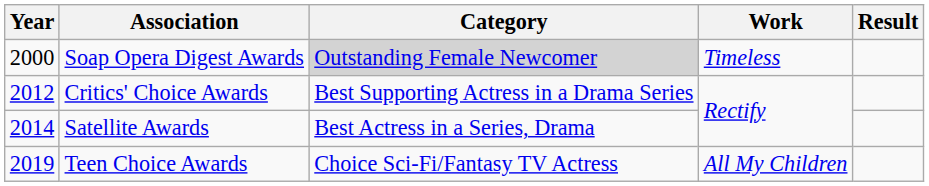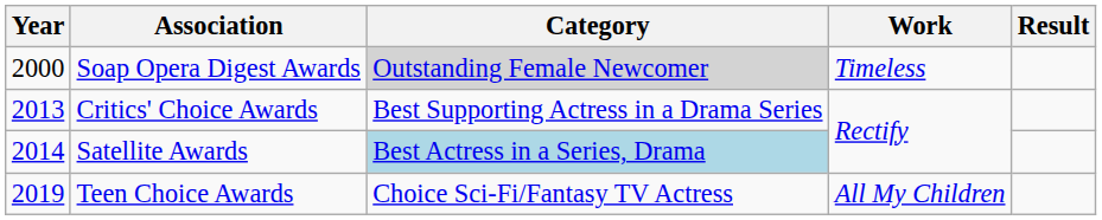 <table class="wikitable sortable">
 <tr>
 <th>Year</th>
 <th>Association</th>
 <th>Category</th>
 <th>Work</th>
 <th>Result</th>
 </tr>
 <tr>
 <td align="center">2000</td>
 <td><a href='#'>Soap Opera Digest Awards</a></td>
 <td style="background: lightgrey;"><a href='#'>Outstanding Female Newcomer</a></td>
 <td><em><a href='#'>Timeless</a></em></td>
 <td></td>
 </tr>
 <tr>
-<td align="center"><a href='#'>2012</a></td>
+<td align="center"><a href='#'>2013</a></td>
 <td><a href='#'>Critics' Choice Awards</a></td>
 <td><a href='#'>Best Supporting Actress in a Drama Series</a></td>
 <td rowspan="2"><em><a href='#'>Rectify</a></em></td>
 <td></td>
 </tr>
 <tr>
 <td align="center"><a href='#'>2014</a></td>
 <td><a href='#'>Satellite Awards</a></td>
-<td><a href='#'>Best Actress in a Series, Drama</a></td>
+<td style="background: lightblue;"><a href='#'>Best Actress in a Series, Drama</a></td>
 <td></td>
 </tr>
 <tr>
 <td align="center"><a href='#'>2019</a></td>
 <td><a href='#'>Teen Choice Awards</a></td>
 <td><a href='#'>Choice Sci-Fi/Fantasy TV Actress</a></td>
 <td><em><a href='#'>All My Children</a></em></td>
 <td></td>
 </tr>
 </table>
